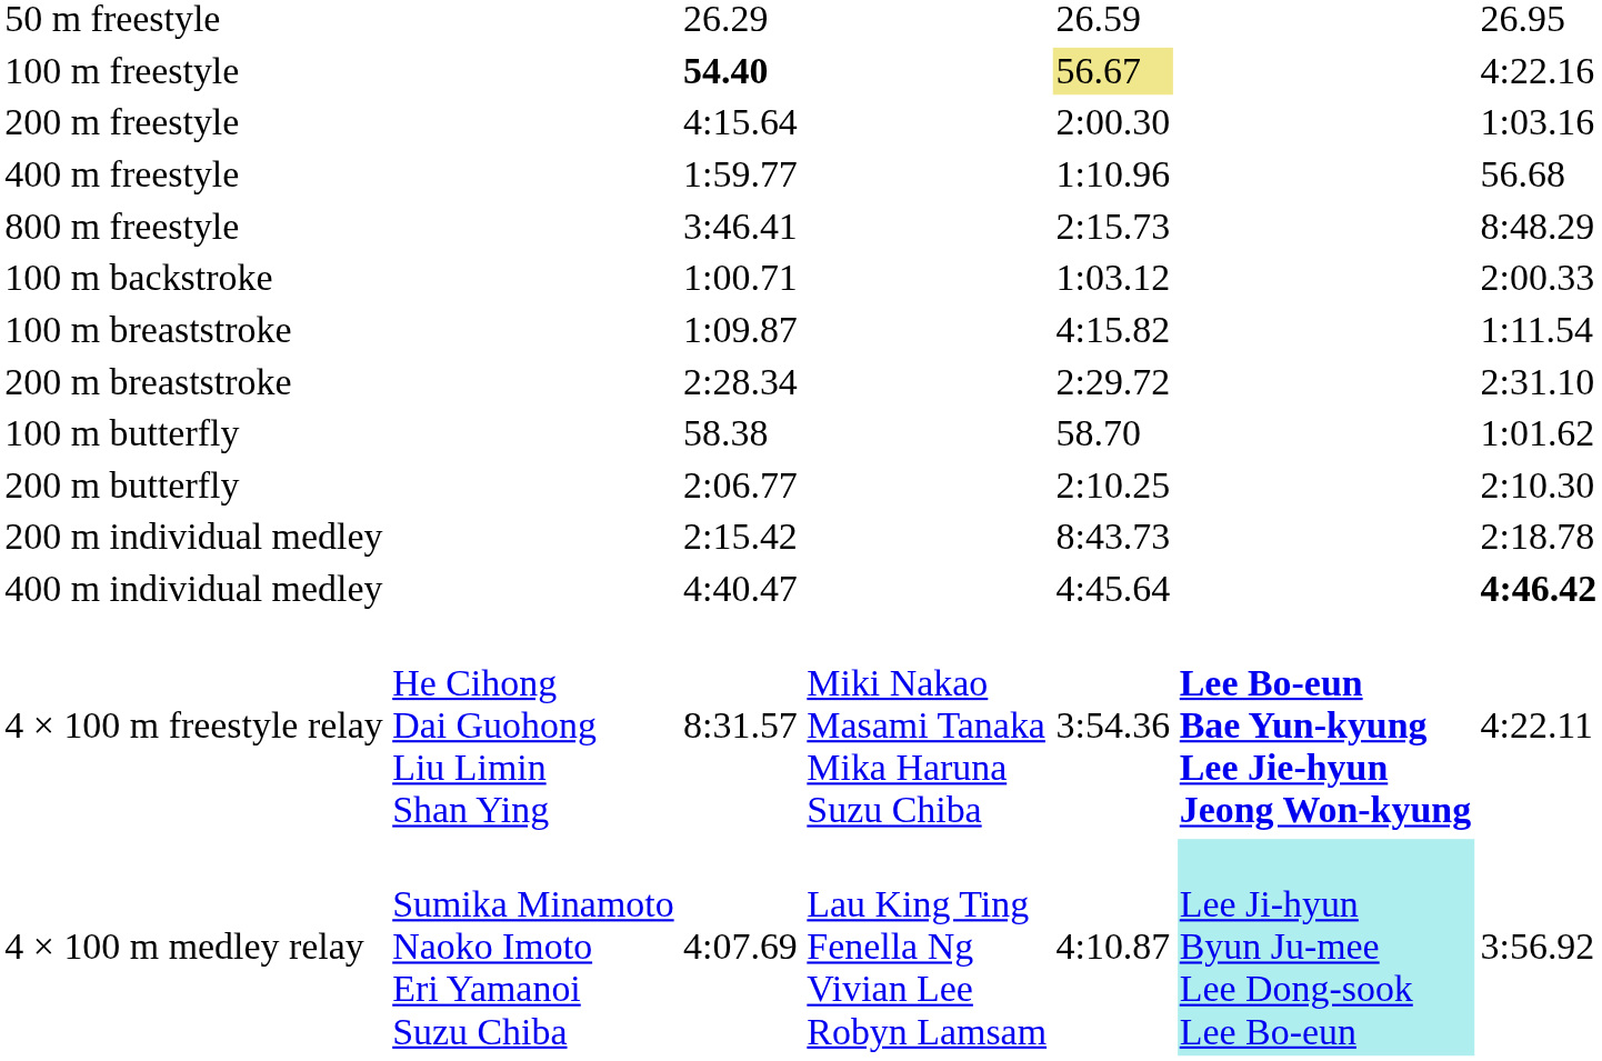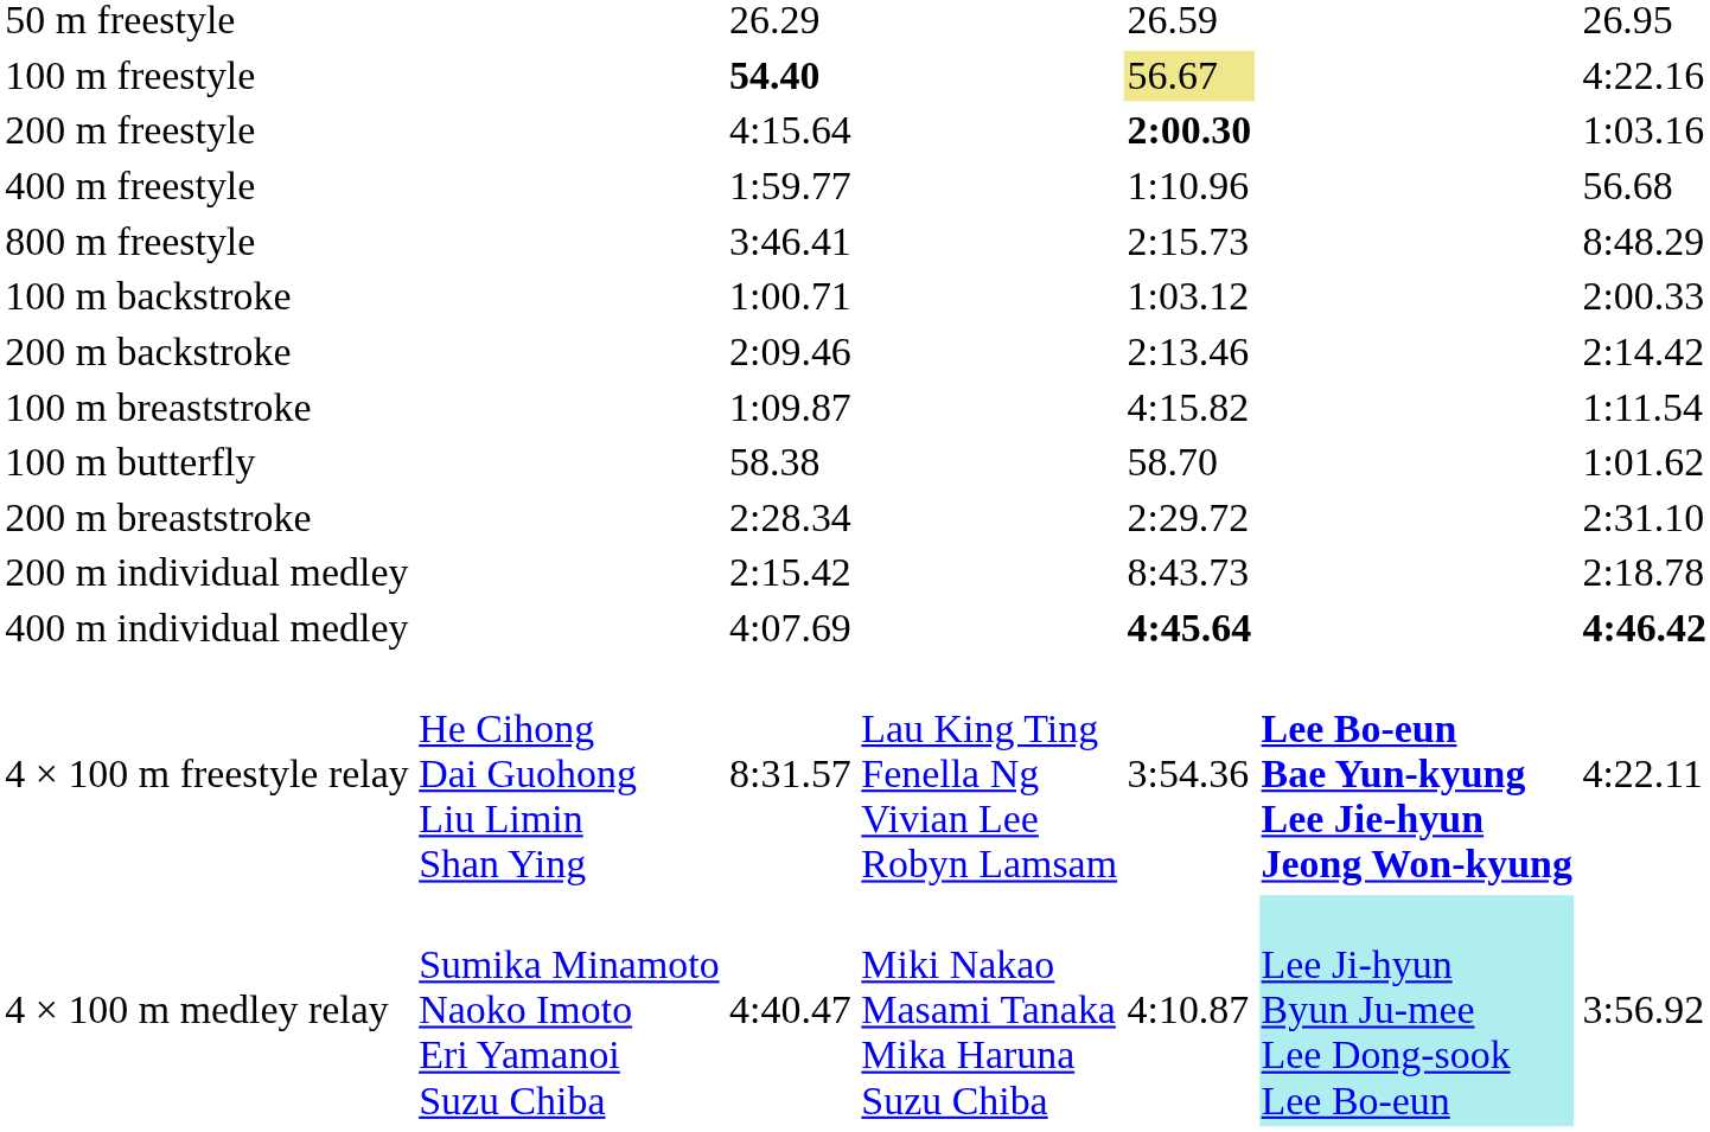 <table>
 <tr>
 <td>50 m freestyle<br></td>
 <td></td>
 <td>26.29<br></td>
 <td></td>
 <td>26.59</td>
 <td></td>
 <td>26.95</td>
 </tr>
 <tr>
 <td>100 m freestyle<br></td>
 <td></td>
 <td><strong>54.40<br></strong></td>
 <td></td>
 <td style="background: khaki;">56.67</td>
 <td></td>
 <td>4:22.16</td>
 </tr>
 <tr>
 <td>200 m freestyle<br></td>
 <td></td>
 <td>4:15.64</td>
 <td></td>
-<td>2:00.30</td>
+<td><strong>2:00.30</strong></td>
 <td></td>
 <td>1:03.16</td>
 </tr>
 <tr>
 <td>400 m freestyle<br></td>
 <td></td>
 <td>1:59.77<br></td>
 <td></td>
 <td>1:10.96</td>
 <td></td>
 <td>56.68</td>
 </tr>
 <tr>
 <td>800 m freestyle<br></td>
 <td></td>
 <td>3:46.41</td>
 <td></td>
 <td>2:15.73</td>
 <td></td>
 <td>8:48.29</td>
 </tr>
 <tr>
 <td>100 m backstroke<br></td>
 <td></td>
 <td>1:00.71<br></td>
 <td></td>
 <td>1:03.12</td>
 <td></td>
 <td>2:00.33</td>
 </tr>
 <tr>
+<td>200 m backstroke<br></td>
+<td></td>
+<td>2:09.46<br></td>
+<td></td>
+<td>2:13.46</td>
+<td></td>
+<td>2:14.42</td>
+</tr>
+<tr>
 <td>100 m breaststroke<br></td>
 <td></td>
 <td>1:09.87<br></td>
 <td></td>
 <td>4:15.82</td>
 <td></td>
 <td>1:11.54</td>
-</tr>
-<tr>
-<td>200 m breaststroke<br></td>
-<td></td>
-<td>2:28.34<br></td>
-<td></td>
-<td>2:29.72</td>
-<td></td>
-<td>2:31.10</td>
 </tr>
 <tr>
 <td>100 m butterfly<br></td>
 <td></td>
 <td>58.38<br></td>
 <td></td>
 <td>58.70</td>
 <td></td>
 <td>1:01.62</td>
 </tr>
 <tr>
-<td>200 m butterfly<br></td>
+<td>200 m breaststroke<br></td>
 <td></td>
-<td>2:06.77<br></td>
+<td>2:28.34<br></td>
 <td></td>
-<td>2:10.25</td>
+<td>2:29.72</td>
 <td></td>
-<td>2:10.30</td>
+<td>2:31.10</td>
 </tr>
 <tr>
 <td>200 m individual medley<br></td>
 <td></td>
 <td>2:15.42</td>
 <td></td>
 <td>8:43.73</td>
 <td></td>
 <td>2:18.78</td>
 </tr>
 <tr>
 <td>400 m individual medley<br></td>
 <td></td>
-<td>4:40.47</td>
+<td>4:07.69<br></td>
 <td></td>
-<td>4:45.64</td>
+<td><strong>4:45.64</strong></td>
 <td></td>
 <td><strong>4:46.42</strong></td>
 </tr>
 <tr>
 <td>4 × 100 m freestyle relay<br></td>
 <td><br><a href='#'>He Cihong</a><br><a href='#'>Dai Guohong</a><br><a href='#'>Liu Limin</a><br><a href='#'>Shan Ying</a></td>
 <td>8:31.57<br></td>
-<td><br><a href='#'>Miki Nakao</a><br><a href='#'>Masami Tanaka</a><br><a href='#'>Mika Haruna</a><br><a href='#'>Suzu Chiba</a></td>
+<td><br><a href='#'>Lau King Ting</a><br><a href='#'>Fenella Ng</a><br><a href='#'>Vivian Lee</a><br><a href='#'>Robyn Lamsam</a></td>
 <td>3:54.36</td>
 <td><strong><br><a href='#'>Lee Bo-eun</a><br><a href='#'>Bae Yun-kyung</a><br><a href='#'>Lee Jie-hyun</a><br><a href='#'>Jeong Won-kyung</a></strong></td>
 <td>4:22.11</td>
 </tr>
 <tr>
 <td>4 × 100 m medley relay<br></td>
 <td><br><a href='#'>Sumika Minamoto</a><br><a href='#'>Naoko Imoto</a><br><a href='#'>Eri Yamanoi</a><br><a href='#'>Suzu Chiba</a></td>
-<td>4:07.69<br></td>
-<td><br><a href='#'>Lau King Ting</a><br><a href='#'>Fenella Ng</a><br><a href='#'>Vivian Lee</a><br><a href='#'>Robyn Lamsam</a></td>
+<td>4:40.47</td>
+<td><br><a href='#'>Miki Nakao</a><br><a href='#'>Masami Tanaka</a><br><a href='#'>Mika Haruna</a><br><a href='#'>Suzu Chiba</a></td>
 <td>4:10.87</td>
 <td style="background: paleturquoise;"><br><a href='#'>Lee Ji-hyun</a><br><a href='#'>Byun Ju-mee</a><br><a href='#'>Lee Dong-sook</a><br><a href='#'>Lee Bo-eun</a></td>
 <td>3:56.92</td>
 </tr>
 </table>
